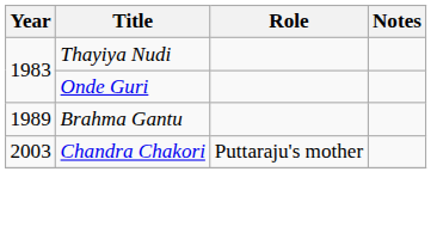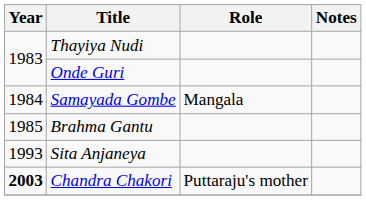 <table class="wikitable sortable">
 <tr>
 <th>Year</th>
 <th>Title</th>
 <th>Role</th>
 <th class="unsortable">Notes</th>
 </tr>
 <tr>
 <td rowspan=2>1983</td>
 <td><em>Thayiya Nudi</em></td>
 <td></td>
 <td></td>
 </tr>
 <tr>
 <td><em><a href='#'>Onde Guri</a></em></td>
 <td></td>
 <td></td>
 </tr>
 <tr>
-<td>1989</td>
+<td>1984</td>
+<td><em><a href='#'>Samayada Gombe</a></em></td>
+<td>Mangala</td>
+<td></td>
+</tr>
+<tr>
+<td>1985</td>
 <td><em>Brahma Gantu</em></td>
 <td></td>
 <td></td>
 </tr>
 <tr>
-<td>2003</td>
+<td>1993</td>
+<td><em>Sita Anjaneya</em></td>
+<td></td>
+<td></td>
+</tr>
+<tr>
+<td><strong>2003</strong></td>
 <td><em><a href='#'>Chandra Chakori</a></em></td>
 <td>Puttaraju's mother</td>
 <td></td>
 </tr>
 <tr>
 </tr>
 </table>
